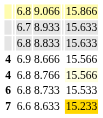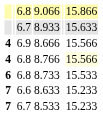 <table>
 <tr style="background: #fffcaf">
 <th scope=row style="text-align:center"></th>
 <td align=left></td>
 <td>6.8</td>
 <td>9.066</td>
 <td></td>
 <td>15.866</td>
 </tr>
 <tr style="background: #e5e5e5">
 <th scope=row style="text-align:center"></th>
 <td align=left></td>
 <td>6.7</td>
 <td>8.933</td>
-<td></td>
-<td>15.633</td>
-</tr>
-<tr style="background: #e5e5e5">
-<th scope=row style="text-align:center"></th>
-<td align=left></td>
-<td>6.8</td>
-<td>8.833</td>
 <td></td>
 <td>15.633</td>
 </tr>
 <tr>
 <th scope=row style="text-align:center">4</th>
 <td align=left></td>
 <td>6.9</td>
 <td>8.666</td>
 <td></td>
 <td>15.566</td>
 </tr>
 <tr>
 <th scope=row style="text-align:center">4</th>
 <td align=left></td>
 <td>6.8</td>
 <td>8.766</td>
 <td></td>
 <td style="background: lightyellow;">15.566</td>
 </tr>
 <tr>
 <th scope=row style="text-align:center">6</th>
 <td align=left></td>
 <td>6.8</td>
 <td>8.733</td>
 <td></td>
 <td>15.533</td>
 </tr>
 <tr>
 <th scope=row style="text-align:center">7</th>
 <td align=left></td>
 <td>6.6</td>
 <td>8.633</td>
 <td></td>
-<td style="background: gold;">15.233</td>
+<td>15.233</td>
+</tr>
+<tr>
+<th scope=row style="text-align:center">7</th>
+<td align=left></td>
+<td>6.7</td>
+<td>8.533</td>
+<td></td>
+<td>15.233</td>
 </tr>
 </table>
